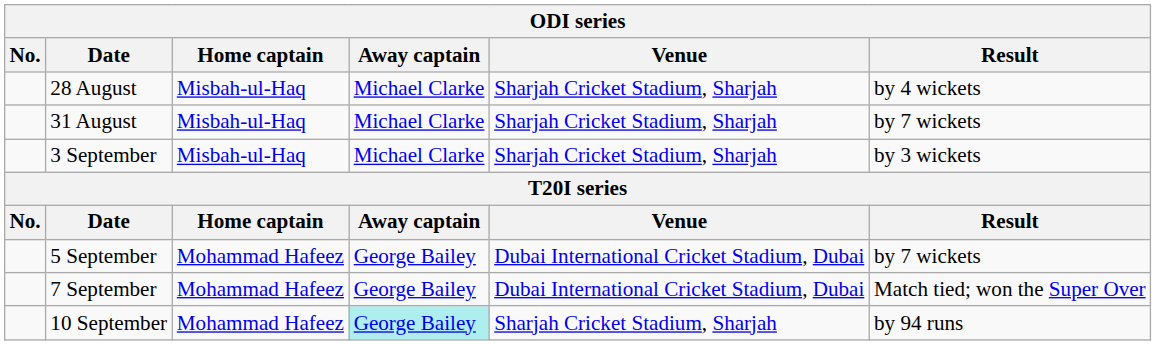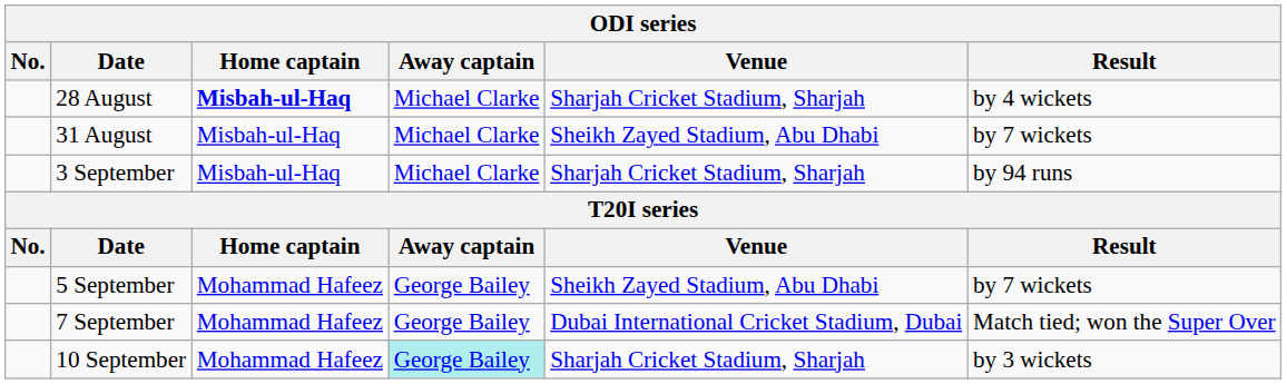 <table class="wikitable">
 <tr>
 <th colspan="9">ODI series</th>
 </tr>
 <tr>
 <th>No.</th>
 <th>Date</th>
 <th>Home captain</th>
 <th>Away captain</th>
 <th>Venue</th>
 <th>Result</th>
 </tr>
 <tr>
 <td></td>
 <td>28 August</td>
-<td><a href='#'>Misbah-ul-Haq</a></td>
+<td><strong><a href='#'>Misbah-ul-Haq</a></strong></td>
 <td><a href='#'>Michael Clarke</a></td>
 <td><a href='#'>Sharjah Cricket Stadium</a>, <a href='#'>Sharjah</a></td>
 <td> by 4 wickets</td>
 </tr>
 <tr>
 <td></td>
 <td>31 August</td>
 <td><a href='#'>Misbah-ul-Haq</a></td>
 <td><a href='#'>Michael Clarke</a></td>
-<td><a href='#'>Sharjah Cricket Stadium</a>, <a href='#'>Sharjah</a></td>
+<td><a href='#'>Sheikh Zayed Stadium</a>, <a href='#'>Abu Dhabi</a></td>
 <td> by 7 wickets</td>
 </tr>
 <tr>
 <td></td>
 <td>3 September</td>
 <td><a href='#'>Misbah-ul-Haq</a></td>
 <td><a href='#'>Michael Clarke</a></td>
 <td><a href='#'>Sharjah Cricket Stadium</a>, <a href='#'>Sharjah</a></td>
-<td> by 3 wickets</td>
+<td> by 94 runs</td>
 </tr>
 <tr>
 <th colspan="9">T20I series</th>
 </tr>
 <tr>
 <th>No.</th>
 <th>Date</th>
 <th>Home captain</th>
 <th>Away captain</th>
 <th>Venue</th>
 <th>Result</th>
 </tr>
 <tr>
 <td></td>
 <td>5 September</td>
 <td><a href='#'>Mohammad Hafeez</a></td>
 <td><a href='#'>George Bailey</a></td>
-<td><a href='#'>Dubai International Cricket Stadium</a>, <a href='#'>Dubai</a></td>
+<td><a href='#'>Sheikh Zayed Stadium</a>, <a href='#'>Abu Dhabi</a></td>
 <td> by 7 wickets</td>
 </tr>
 <tr>
 <td></td>
 <td>7 September</td>
 <td><a href='#'>Mohammad Hafeez</a></td>
 <td><a href='#'>George Bailey</a></td>
 <td><a href='#'>Dubai International Cricket Stadium</a>, <a href='#'>Dubai</a></td>
 <td>Match tied;  won the <a href='#'>Super Over</a></td>
 </tr>
 <tr>
 <td></td>
 <td>10 September</td>
 <td><a href='#'>Mohammad Hafeez</a></td>
 <td style="background: paleturquoise;"><a href='#'>George Bailey</a></td>
 <td><a href='#'>Sharjah Cricket Stadium</a>, <a href='#'>Sharjah</a></td>
-<td> by 94 runs</td>
+<td> by 3 wickets</td>
 </tr>
 </table>
